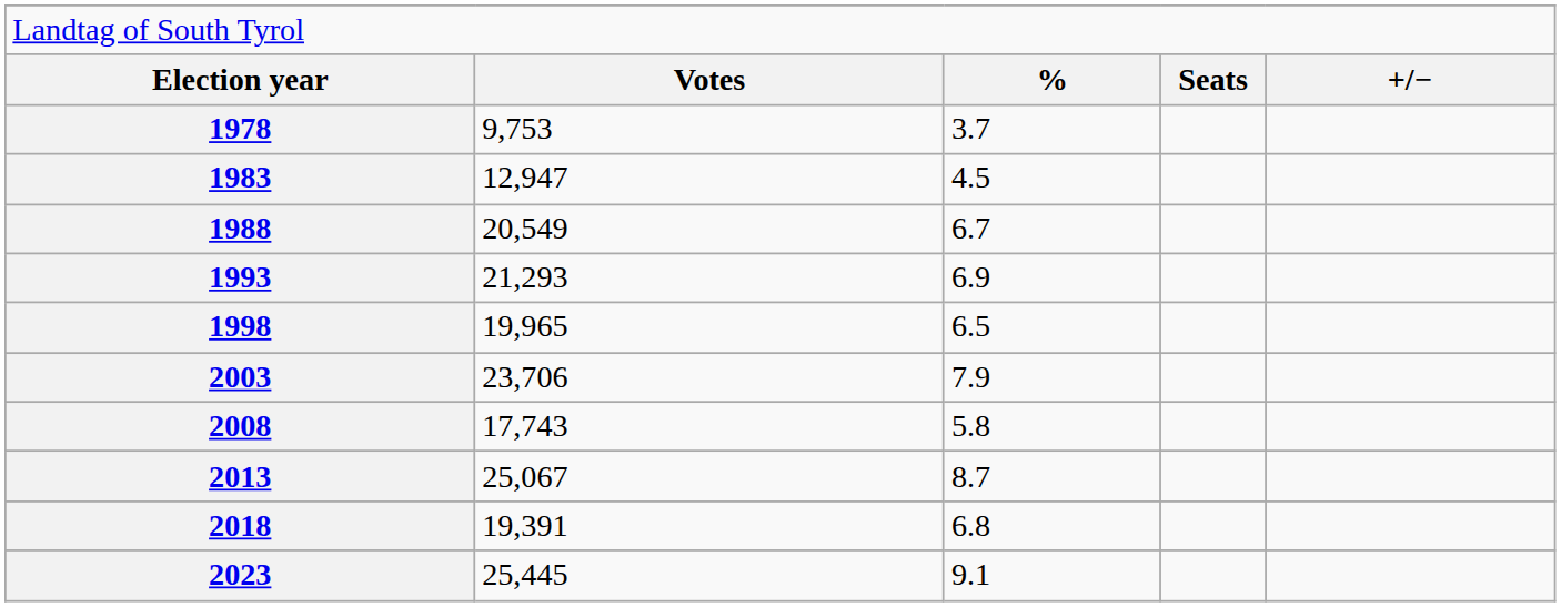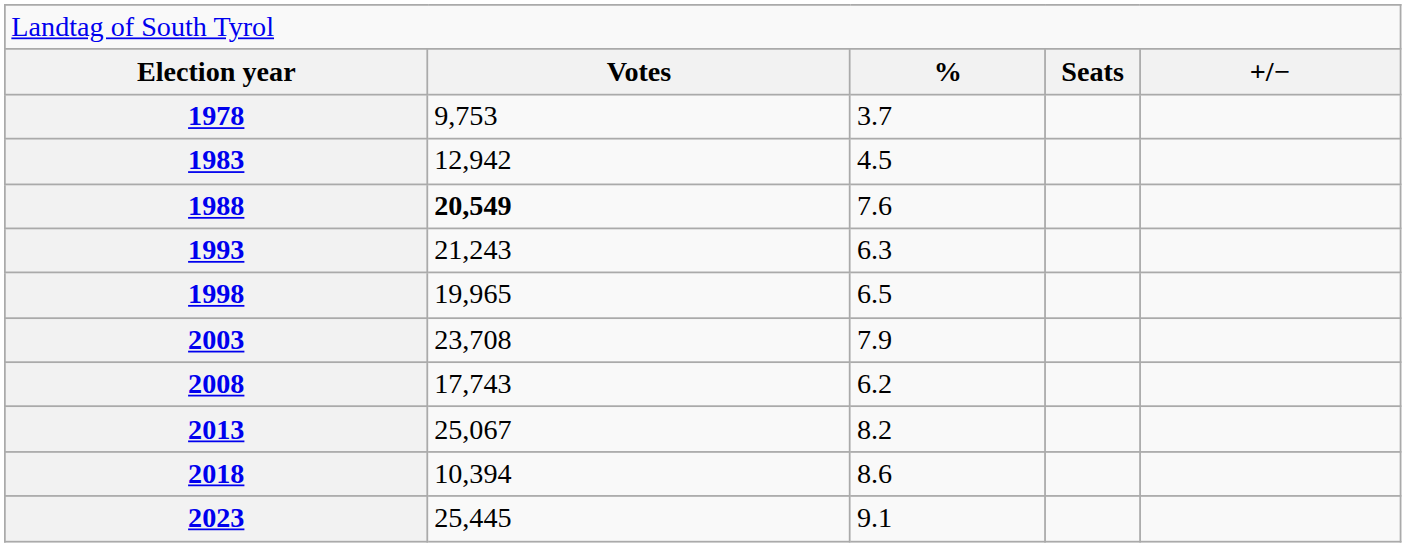 <table class=wikitable style="width:40%; border:1px #AAAAFF solid">
 <tr>
 <td colspan=6><a href='#'>Landtag of South Tyrol</a></td>
 </tr>
 <tr>
 <th width=13%>Election year</th>
 <th width=13%>Votes</th>
 <th width=6%>%</th>
 <th width=1%>Seats</th>
 <th width=8%>+/−</th>
 </tr>
 <tr>
 <th><a href='#'>1978</a></th>
 <td>9,753</td>
 <td>3.7</td>
 <td></td>
 <td></td>
 </tr>
 <tr>
 <th><a href='#'>1983</a></th>
-<td>12,947</td>
+<td>12,942</td>
 <td>4.5</td>
 <td></td>
 <td></td>
 </tr>
 <tr>
 <th><a href='#'>1988</a></th>
-<td>20,549</td>
-<td>6.7</td>
+<td><strong>20,549</strong></td>
+<td>7.6</td>
 <td></td>
 <td></td>
 </tr>
 <tr>
 <th><a href='#'>1993</a></th>
-<td>21,293</td>
-<td>6.9</td>
+<td>21,243</td>
+<td>6.3</td>
 <td></td>
 <td></td>
 </tr>
 <tr>
 <th><a href='#'>1998</a></th>
 <td>19,965</td>
 <td>6.5</td>
 <td></td>
 <td></td>
 </tr>
 <tr>
 <th><a href='#'>2003</a></th>
-<td>23,706</td>
+<td>23,708</td>
 <td>7.9</td>
 <td></td>
 <td></td>
 </tr>
 <tr>
 <th><a href='#'>2008</a></th>
 <td>17,743</td>
-<td>5.8</td>
+<td>6.2</td>
 <td></td>
 <td></td>
 </tr>
 <tr>
 <th><a href='#'>2013</a></th>
 <td>25,067</td>
-<td>8.7</td>
+<td>8.2</td>
 <td></td>
 <td></td>
 </tr>
 <tr>
 <th><a href='#'>2018</a></th>
-<td>19,391</td>
-<td>6.8</td>
+<td>10,394</td>
+<td>8.6</td>
 <td></td>
 <td></td>
 </tr>
 <tr>
 <th><a href='#'>2023</a></th>
 <td>25,445</td>
 <td>9.1</td>
 <td></td>
 <td></td>
 </tr>
 </table>
